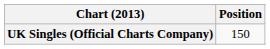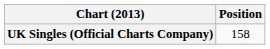 <table class="wikitable plainrowheaders sortable" style="text-align:center;">
 <tr>
 <th>Chart (2013)</th>
 <th>Position</th>
 </tr>
 <tr>
 <th scope="row">UK Singles (Official Charts Company)</th>
-<td style="text-align:center;">150</td>
+<td style="text-align:center;">158</td>
 </tr>
 </table>
